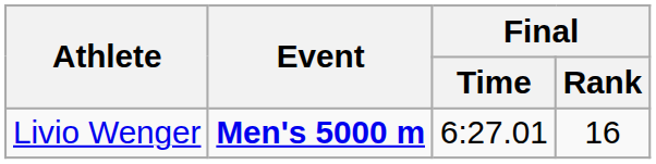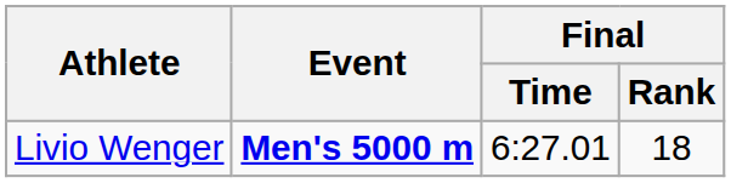 <table class="wikitable" style="font-size:90%">
 <tr>
 <th rowspan=2>Athlete</th>
 <th rowspan=2>Event</th>
 <th colspan=2>Final</th>
 </tr>
 <tr>
 <th>Time</th>
 <th>Rank</th>
 </tr>
 <tr align=center>
 <td align=left><a href='#'>Livio Wenger</a></td>
 <td align=left><strong><a href='#'>Men's 5000 m</a></strong></td>
 <td>6:27.01</td>
-<td>16</td>
+<td>18</td>
 </tr>
 </table>
